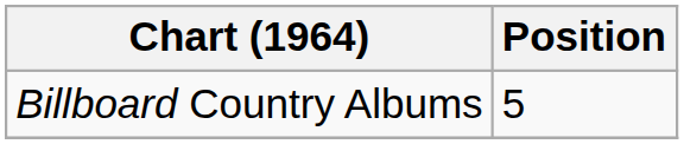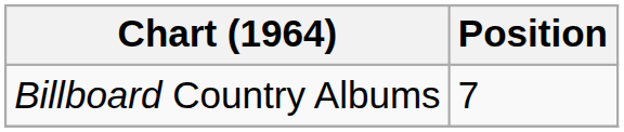 <table class="wikitable">
 <tr>
 <th>Chart (1964)</th>
 <th>Position</th>
 </tr>
 <tr>
 <td><em>Billboard</em> Country Albums</td>
-<td>5</td>
+<td>7</td>
 </tr>
 <tr>
 </tr>
 </table>
